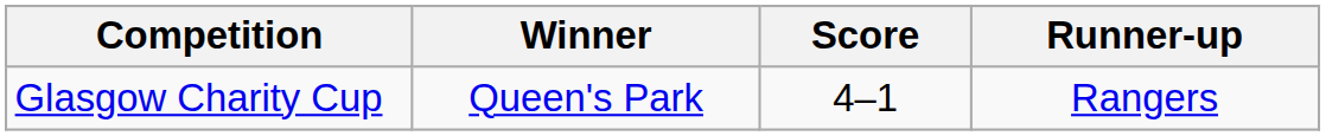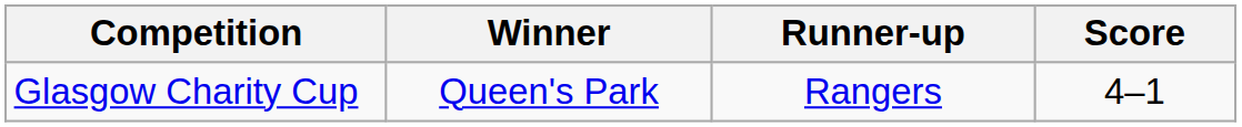 <table class="wikitable" style="text-align: center;">
 <tr>
 <th width=160>Competition</th>
 <th width=135>Winner</th>
+<th width=135>Runner-up</th>
 <th width=80>Score</th>
-<th width=135>Runner-up</th>
 </tr>
 <tr>
 <td align=left><a href='#'>Glasgow Charity Cup</a></td>
 <td><a href='#'>Queen's Park</a></td>
+<td><a href='#'>Rangers</a></td>
 <td>4–1</td>
-<td><a href='#'>Rangers</a></td>
 </tr>
 </table>
